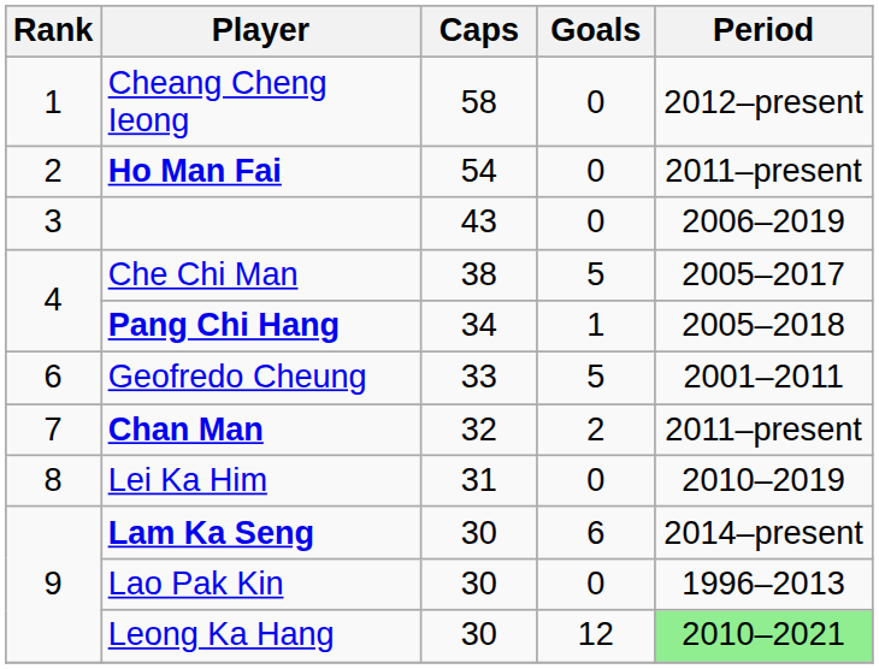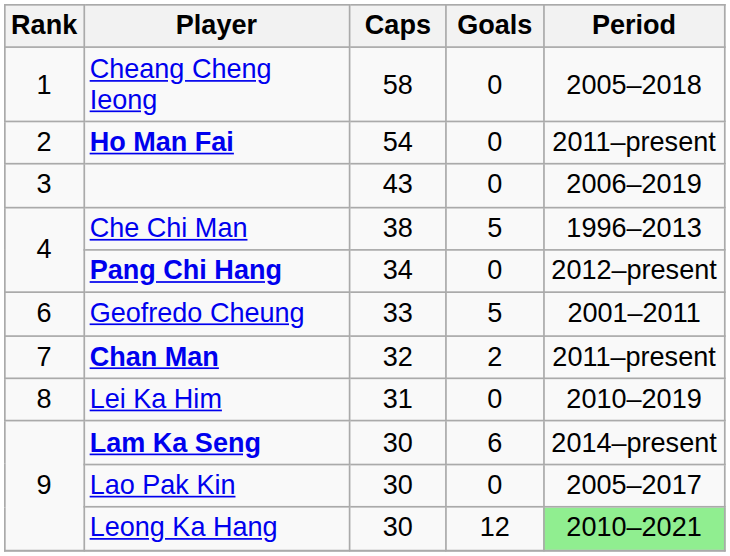 <table class="wikitable sortable" style="text-align:center;">
 <tr>
 <th width=30px>Rank</th>
 <th style="width:150px;">Player</th>
 <th width=50px>Caps</th>
 <th width=50px>Goals</th>
 <th style="width:100px;">Period</th>
 </tr>
 <tr>
 <td>1</td>
 <td align=left><a href='#'>Cheang Cheng Ieong</a></td>
 <td>58</td>
 <td>0</td>
-<td>2012–present</td>
+<td>2005–2018</td>
 </tr>
 <tr>
 <td>2</td>
 <td align=left><strong><a href='#'>Ho Man Fai</a></strong></td>
 <td>54</td>
 <td>0</td>
 <td>2011–present</td>
 </tr>
 <tr>
 <td>3</td>
 <td align=left></td>
 <td>43</td>
 <td>0</td>
 <td>2006–2019</td>
 </tr>
 <tr>
 <td rowspan=2>4</td>
 <td align=left><a href='#'>Che Chi Man</a></td>
 <td>38</td>
 <td>5</td>
-<td>2005–2017</td>
+<td>1996–2013</td>
 </tr>
 <tr>
 <td align=left><strong><a href='#'>Pang Chi Hang</a></strong></td>
 <td>34</td>
-<td>1</td>
-<td>2005–2018</td>
+<td>0</td>
+<td>2012–present</td>
 </tr>
 <tr>
 <td>6</td>
 <td align=left><a href='#'>Geofredo Cheung</a></td>
 <td>33</td>
 <td>5</td>
 <td>2001–2011</td>
 </tr>
 <tr>
 <td>7</td>
 <td align=left><strong><a href='#'>Chan Man</a></strong></td>
 <td>32</td>
 <td>2</td>
 <td>2011–present</td>
 </tr>
 <tr>
 <td>8</td>
 <td align=left><a href='#'>Lei Ka Him</a></td>
 <td>31</td>
 <td>0</td>
 <td>2010–2019</td>
 </tr>
 <tr>
 <td rowspan="3">9</td>
 <td align=left><strong><a href='#'>Lam Ka Seng</a></strong></td>
 <td>30</td>
 <td>6</td>
 <td>2014–present</td>
 </tr>
 <tr>
 <td align=left><a href='#'>Lao Pak Kin</a></td>
 <td>30</td>
 <td>0</td>
-<td>1996–2013</td>
+<td>2005–2017</td>
 </tr>
 <tr>
 <td align=left><a href='#'>Leong Ka Hang</a></td>
 <td>30</td>
 <td>12</td>
 <td style="background: lightgreen;">2010–2021</td>
 </tr>
 <tr>
 </tr>
 </table>
